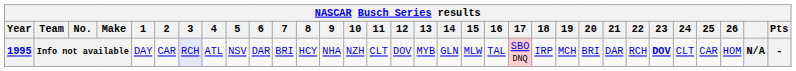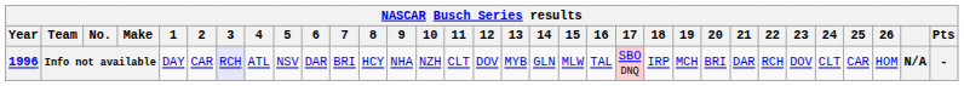 <table class="wikitable" style="text-align:center; font-size:75%">
 <tr>
 <th colspan=40><a href='#'>NASCAR</a> <a href='#'>Busch Series</a> results</th>
 </tr>
 <tr>
 <th>Year</th>
 <th>Team</th>
 <th>No.</th>
 <th>Make</th>
 <th>1</th>
 <th>2</th>
 <th>3</th>
 <th>4</th>
 <th>5</th>
 <th>6</th>
 <th>7</th>
 <th>8</th>
 <th>9</th>
 <th>10</th>
 <th>11</th>
 <th>12</th>
 <th>13</th>
 <th>14</th>
 <th>15</th>
 <th>16</th>
 <th>17</th>
 <th>18</th>
 <th>19</th>
 <th>20</th>
 <th>21</th>
 <th>22</th>
 <th>23</th>
 <th>24</th>
 <th>25</th>
 <th>26</th>
 <th></th>
 <th>Pts</th>
 </tr>
 <tr>
-<th><a href='#'>1995</a></th>
+<th><a href='#'>1996</a></th>
 <th colspan=3><small>Info not available</small></th>
 <td><a href='#'>DAY</a></td>
 <td><a href='#'>CAR</a></td>
 <td style="background: lavender;"><a href='#'>RCH</a></td>
 <td><a href='#'>ATL</a></td>
 <td><a href='#'>NSV</a></td>
 <td><a href='#'>DAR</a></td>
 <td><a href='#'>BRI</a></td>
 <td><a href='#'>HCY</a></td>
 <td><a href='#'>NHA</a></td>
 <td><a href='#'>NZH</a></td>
 <td><a href='#'>CLT</a></td>
 <td><a href='#'>DOV</a></td>
 <td><a href='#'>MYB</a></td>
 <td><a href='#'>GLN</a></td>
 <td><a href='#'>MLW</a></td>
 <td><a href='#'>TAL</a></td>
 <td style="background:#FFCFCF;"><a href='#'>SBO</a><br><small>DNQ</small></td>
 <td><a href='#'>IRP</a></td>
 <td><a href='#'>MCH</a></td>
 <td><a href='#'>BRI</a></td>
 <td><a href='#'>DAR</a></td>
 <td><a href='#'>RCH</a></td>
-<td><strong><a href='#'>DOV</a></strong></td>
+<td><a href='#'>DOV</a></td>
 <td><a href='#'>CLT</a></td>
 <td><a href='#'>CAR</a></td>
 <td><a href='#'>HOM</a></td>
 <th>N/A</th>
 <th>-</th>
 </tr>
 </table>
